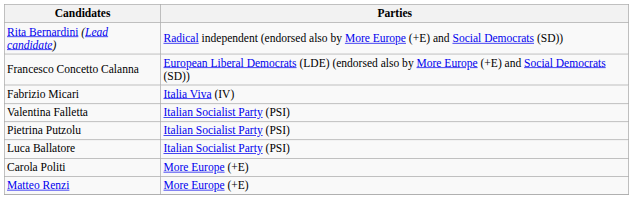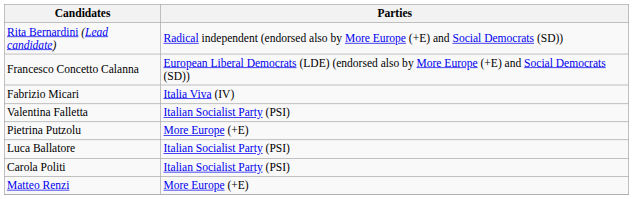 <table class="wikitable sortable" style="font-size:100%">
 <tr>
 <th>Candidates</th>
 <th>Parties</th>
 </tr>
 <tr>
 <td><a href='#'>Rita Bernardini</a> <em>(<a href='#'>Lead candidate</a>)</em></td>
 <td><a href='#'>Radical</a> independent (endorsed also by <a href='#'>More Europe</a> (+E) and <a href='#'>Social Democrats</a> (SD))</td>
 </tr>
 <tr>
 <td>Francesco Concetto Calanna</td>
 <td><a href='#'>European Liberal Democrats</a> (LDE) (endorsed also by <a href='#'>More Europe</a> (+E) and <a href='#'>Social Democrats</a> (SD))</td>
 </tr>
 <tr>
 <td>Fabrizio Micari</td>
 <td><a href='#'>Italia Viva</a> (IV)</td>
 </tr>
 <tr>
 <td>Valentina Falletta</td>
 <td><a href='#'>Italian Socialist Party</a> (PSI)</td>
 </tr>
 <tr>
 <td>Pietrina Putzolu</td>
-<td><a href='#'>Italian Socialist Party</a> (PSI)</td>
+<td><a href='#'>More Europe</a> (+E)</td>
 </tr>
 <tr>
 <td>Luca Ballatore</td>
 <td><a href='#'>Italian Socialist Party</a> (PSI)</td>
 </tr>
 <tr>
 <td>Carola Politi</td>
-<td><a href='#'>More Europe</a> (+E)</td>
+<td><a href='#'>Italian Socialist Party</a> (PSI)</td>
 </tr>
 <tr>
 <td><a href='#'>Matteo Renzi</a></td>
 <td><a href='#'>More Europe</a> (+E)</td>
 </tr>
 <tr>
 </tr>
 </table>
